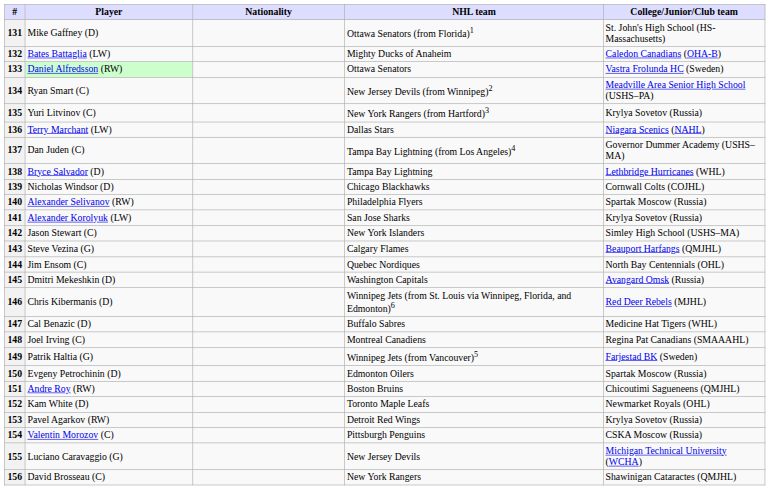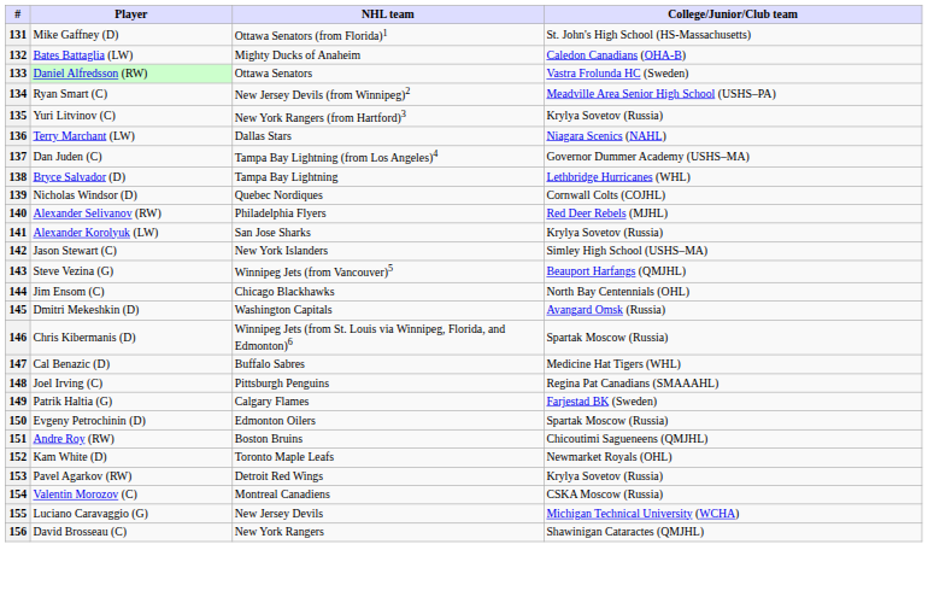 <table class="wikitable">
 <tr>
 <th style="background:#ddf; width:2.75%;">#</th>
 <th style="background:#ddf; width:22.0%;">Player</th>
-<th style="background:#ddf; width:20.0%;">Nationality</th>
 <th style="background:#ddf; width:34.0%;">NHL team</th>
 <th style="background:#ddf; width:100.0%;">College/Junior/Club team</th>
 </tr>
 <tr>
 <th>131</th>
 <td Mike Gaffney (ice hockey)>Mike Gaffney (D)</td>
-<td></td>
 <td>Ottawa Senators (from Florida)<sup>1</sup></td>
 <td>St. John's High School (HS-Massachusetts)</td>
 </tr>
 <tr>
 <th>132</th>
 <td><a href='#'>Bates Battaglia</a> (LW)</td>
-<td></td>
 <td>Mighty Ducks of Anaheim</td>
 <td><a href='#'>Caledon Canadians</a> (<a href='#'>OHA-B</a>)</td>
 </tr>
 <tr>
 <th>133</th>
 <td bgcolor="#CCFFCC"><a href='#'>Daniel Alfredsson</a> (RW)</td>
-<td></td>
 <td>Ottawa Senators</td>
 <td><a href='#'>Vastra Frolunda HC</a> (Sweden)</td>
 </tr>
 <tr>
 <th>134</th>
 <td>Ryan Smart (C)</td>
-<td></td>
 <td>New Jersey Devils (from Winnipeg)<sup>2</sup></td>
 <td><a href='#'>Meadville Area Senior High School</a> (USHS–PA)</td>
 </tr>
 <tr>
 <th>135</th>
 <td Yuri Litvinov (ice hockey)>Yuri Litvinov (C)</td>
-<td></td>
 <td>New York Rangers (from Hartford)<sup>3</sup></td>
 <td>Krylya Sovetov (Russia)</td>
 </tr>
 <tr>
 <th>136</th>
 <td><a href='#'>Terry Marchant</a> (LW)</td>
-<td></td>
 <td>Dallas Stars</td>
 <td><a href='#'>Niagara Scenics</a> (<a href='#'>NAHL</a>)</td>
 </tr>
 <tr>
 <th>137</th>
 <td>Dan Juden (C)</td>
-<td></td>
 <td>Tampa Bay Lightning (from Los Angeles)<sup>4</sup></td>
 <td>Governor Dummer Academy (USHS–MA)</td>
 </tr>
 <tr>
 <th>138</th>
 <td><a href='#'>Bryce Salvador</a> (D)</td>
-<td></td>
 <td>Tampa Bay Lightning</td>
 <td><a href='#'>Lethbridge Hurricanes</a> (WHL)</td>
 </tr>
 <tr>
 <th>139</th>
 <td>Nicholas Windsor (D)</td>
-<td></td>
-<td>Chicago Blackhawks</td>
+<td>Quebec Nordiques</td>
 <td>Cornwall Colts (COJHL)</td>
 </tr>
 <tr>
 <th>140</th>
 <td><a href='#'>Alexander Selivanov</a> (RW)</td>
-<td></td>
 <td>Philadelphia Flyers</td>
-<td>Spartak Moscow (Russia)</td>
+<td><a href='#'>Red Deer Rebels</a>  (MJHL)</td>
 </tr>
 <tr>
 <th>141</th>
 <td><a href='#'>Alexander Korolyuk</a> (LW)</td>
-<td></td>
 <td>San Jose Sharks</td>
 <td>Krylya Sovetov (Russia)</td>
 </tr>
 <tr>
 <th>142</th>
 <td>Jason Stewart (C)</td>
-<td></td>
 <td>New York Islanders</td>
 <td>Simley High School (USHS–MA)</td>
 </tr>
 <tr>
 <th>143</th>
 <td>Steve Vezina (G)</td>
-<td></td>
-<td>Calgary Flames</td>
+<td>Winnipeg Jets (from Vancouver)<sup>5</sup></td>
 <td><a href='#'>Beauport Harfangs</a> (QMJHL)</td>
 </tr>
 <tr>
 <th>144</th>
 <td>Jim Ensom (C)</td>
-<td></td>
-<td>Quebec Nordiques</td>
+<td>Chicago Blackhawks</td>
 <td>North Bay Centennials (OHL)</td>
 </tr>
 <tr>
 <th>145</th>
 <td>Dmitri Mekeshkin (D)</td>
-<td></td>
 <td>Washington Capitals</td>
 <td><a href='#'>Avangard Omsk</a> (Russia)</td>
 </tr>
 <tr>
 <th>146</th>
 <td>Chris Kibermanis (D)</td>
-<td></td>
 <td>Winnipeg Jets (from St. Louis via Winnipeg, Florida, and Edmonton)<sup>6</sup></td>
-<td><a href='#'>Red Deer Rebels</a>  (MJHL)</td>
+<td>Spartak Moscow (Russia)</td>
 </tr>
 <tr>
 <th>147</th>
 <td>Cal Benazic (D)</td>
-<td></td>
 <td>Buffalo Sabres</td>
 <td>Medicine Hat Tigers (WHL)</td>
 </tr>
 <tr>
 <th>148</th>
 <td>Joel Irving (C)</td>
-<td></td>
-<td>Montreal Canadiens</td>
+<td>Pittsburgh Penguins</td>
 <td>Regina Pat Canadians (SMAAAHL)</td>
 </tr>
 <tr>
 <th>149</th>
 <td>Patrik Haltia (G)</td>
-<td></td>
-<td>Winnipeg Jets (from Vancouver)<sup>5</sup></td>
+<td>Calgary Flames</td>
 <td><a href='#'>Farjestad BK</a> (Sweden)</td>
 </tr>
 <tr>
 <th>150</th>
 <td>Evgeny Petrochinin (D)</td>
-<td></td>
 <td>Edmonton Oilers</td>
 <td>Spartak Moscow (Russia)</td>
 </tr>
 <tr>
 <th>151</th>
 <td><a href='#'>Andre Roy</a> (RW)</td>
-<td></td>
 <td>Boston Bruins</td>
 <td>Chicoutimi Sagueneens (QMJHL)</td>
 </tr>
 <tr>
 <th>152</th>
 <td>Kam White (D)</td>
-<td></td>
 <td>Toronto Maple Leafs</td>
 <td>Newmarket Royals (OHL)</td>
 </tr>
 <tr>
 <th>153</th>
 <td>Pavel Agarkov (RW)</td>
-<td></td>
 <td>Detroit Red Wings</td>
 <td>Krylya Sovetov (Russia)</td>
 </tr>
 <tr>
 <th>154</th>
 <td><a href='#'>Valentin Morozov</a> (C)</td>
-<td></td>
-<td>Pittsburgh Penguins</td>
+<td>Montreal Canadiens</td>
 <td>CSKA Moscow (Russia)</td>
 </tr>
 <tr>
 <th>155</th>
 <td>Luciano Caravaggio (G)</td>
-<td></td>
 <td>New Jersey Devils</td>
 <td><a href='#'>Michigan Technical University</a> (<a href='#'>WCHA</a>)</td>
 </tr>
 <tr>
 <th>156</th>
 <td>David Brosseau (C)</td>
-<td></td>
 <td>New York Rangers</td>
 <td>Shawinigan Cataractes (QMJHL)</td>
 </tr>
 </table>
